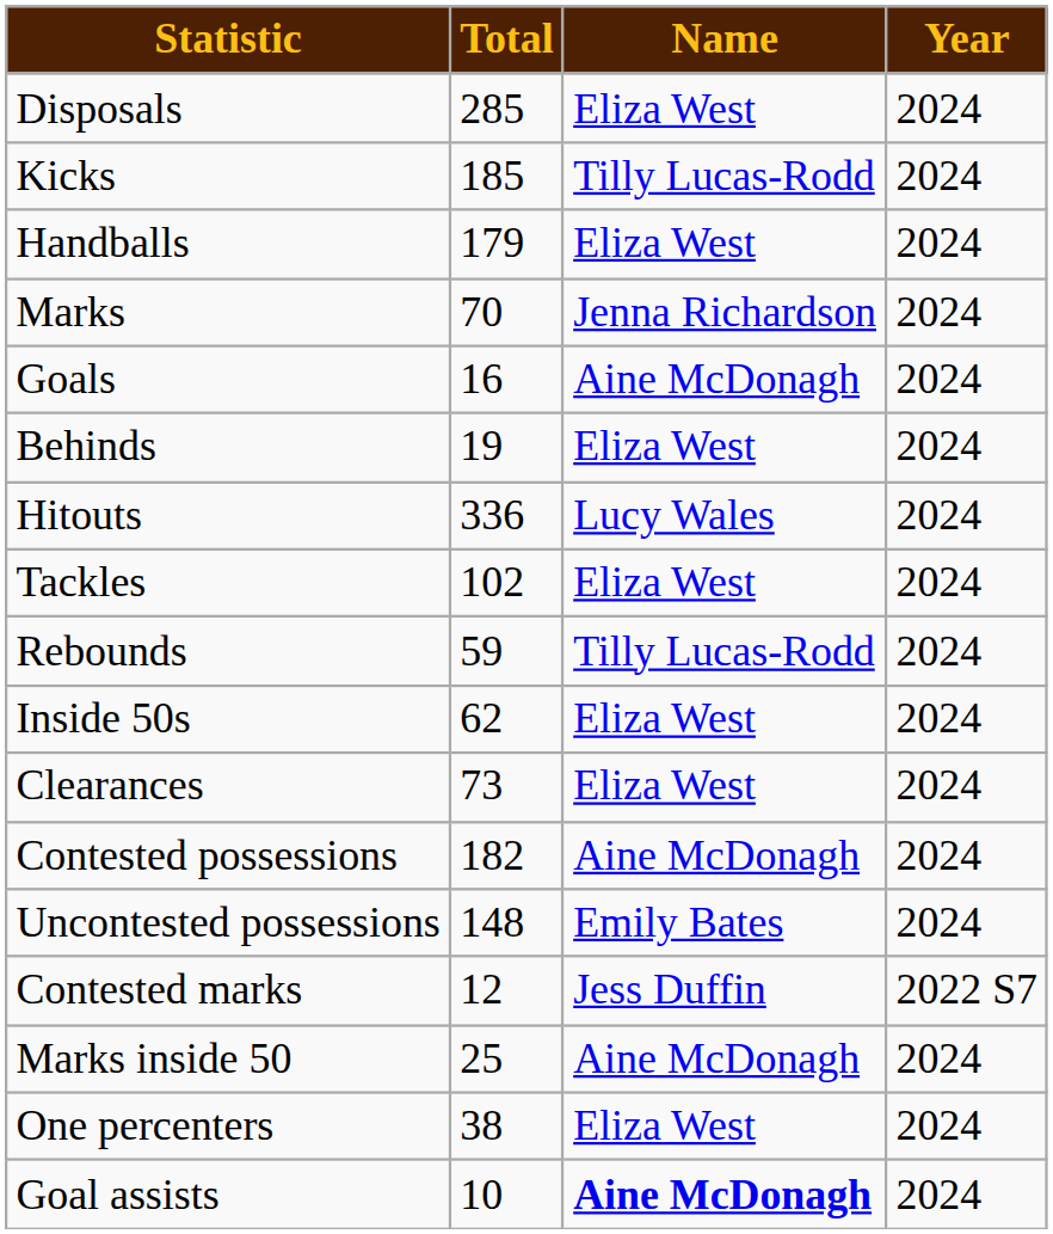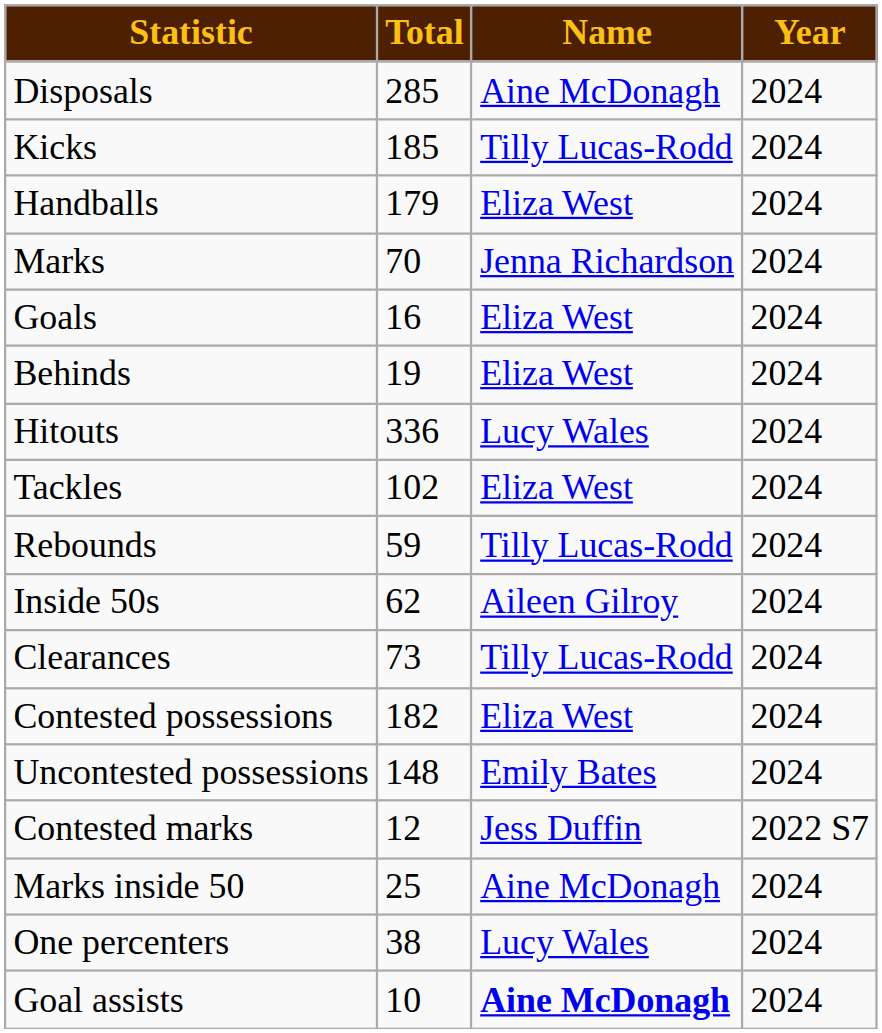 <table class="wikitable" style="text-align:left;">
 <tr style="color:#fbbf15; text-align:center; background:#4d2004; font-weight:bold">
 <td>Statistic</td>
 <td>Total</td>
 <td>Name</td>
 <td>Year</td>
 </tr>
 <tr>
 <td>Disposals</td>
 <td>285</td>
-<td><a href='#'>Eliza West</a></td>
+<td><a href='#'>Aine McDonagh</a></td>
 <td>2024</td>
 </tr>
 <tr>
 <td>Kicks</td>
 <td>185</td>
 <td><a href='#'>Tilly Lucas-Rodd</a></td>
 <td>2024</td>
 </tr>
 <tr>
 <td>Handballs</td>
 <td>179</td>
 <td><a href='#'>Eliza West</a></td>
 <td>2024</td>
 </tr>
 <tr>
 <td>Marks</td>
 <td>70</td>
 <td><a href='#'>Jenna Richardson</a></td>
 <td>2024</td>
 </tr>
 <tr>
 <td>Goals</td>
 <td>16</td>
-<td><a href='#'>Aine McDonagh</a></td>
+<td><a href='#'>Eliza West</a></td>
 <td>2024</td>
 </tr>
 <tr>
 <td>Behinds</td>
 <td>19</td>
 <td><a href='#'>Eliza West</a></td>
 <td>2024</td>
 </tr>
 <tr>
 <td>Hitouts</td>
 <td>336</td>
 <td><a href='#'>Lucy Wales</a></td>
 <td>2024</td>
 </tr>
 <tr>
 <td>Tackles</td>
 <td>102</td>
 <td><a href='#'>Eliza West</a></td>
 <td>2024</td>
 </tr>
 <tr>
 <td>Rebounds</td>
 <td>59</td>
 <td><a href='#'>Tilly Lucas-Rodd</a></td>
 <td>2024</td>
 </tr>
 <tr>
 <td>Inside 50s</td>
 <td>62</td>
-<td><a href='#'>Eliza West</a></td>
+<td><a href='#'>Aileen Gilroy</a></td>
 <td>2024</td>
 </tr>
 <tr>
 <td>Clearances</td>
 <td>73</td>
-<td><a href='#'>Eliza West</a></td>
+<td><a href='#'>Tilly Lucas-Rodd</a></td>
 <td>2024</td>
 </tr>
 <tr>
 <td>Contested possessions</td>
 <td>182</td>
-<td><a href='#'>Aine McDonagh</a></td>
+<td><a href='#'>Eliza West</a></td>
 <td>2024</td>
 </tr>
 <tr>
 <td>Uncontested possessions</td>
 <td>148</td>
 <td><a href='#'>Emily Bates</a></td>
 <td>2024</td>
 </tr>
 <tr>
 <td>Contested marks</td>
 <td>12</td>
 <td><a href='#'>Jess Duffin</a></td>
 <td>2022 S7</td>
 </tr>
 <tr>
 <td>Marks inside 50</td>
 <td>25</td>
 <td><a href='#'>Aine McDonagh</a></td>
 <td>2024</td>
 </tr>
 <tr>
 <td>One percenters</td>
 <td>38</td>
-<td><a href='#'>Eliza West</a></td>
+<td><a href='#'>Lucy Wales</a></td>
 <td>2024</td>
 </tr>
 <tr>
 <td>Goal assists</td>
 <td>10</td>
 <td><strong><a href='#'>Aine McDonagh</a></strong></td>
 <td>2024</td>
 </tr>
 </table>
